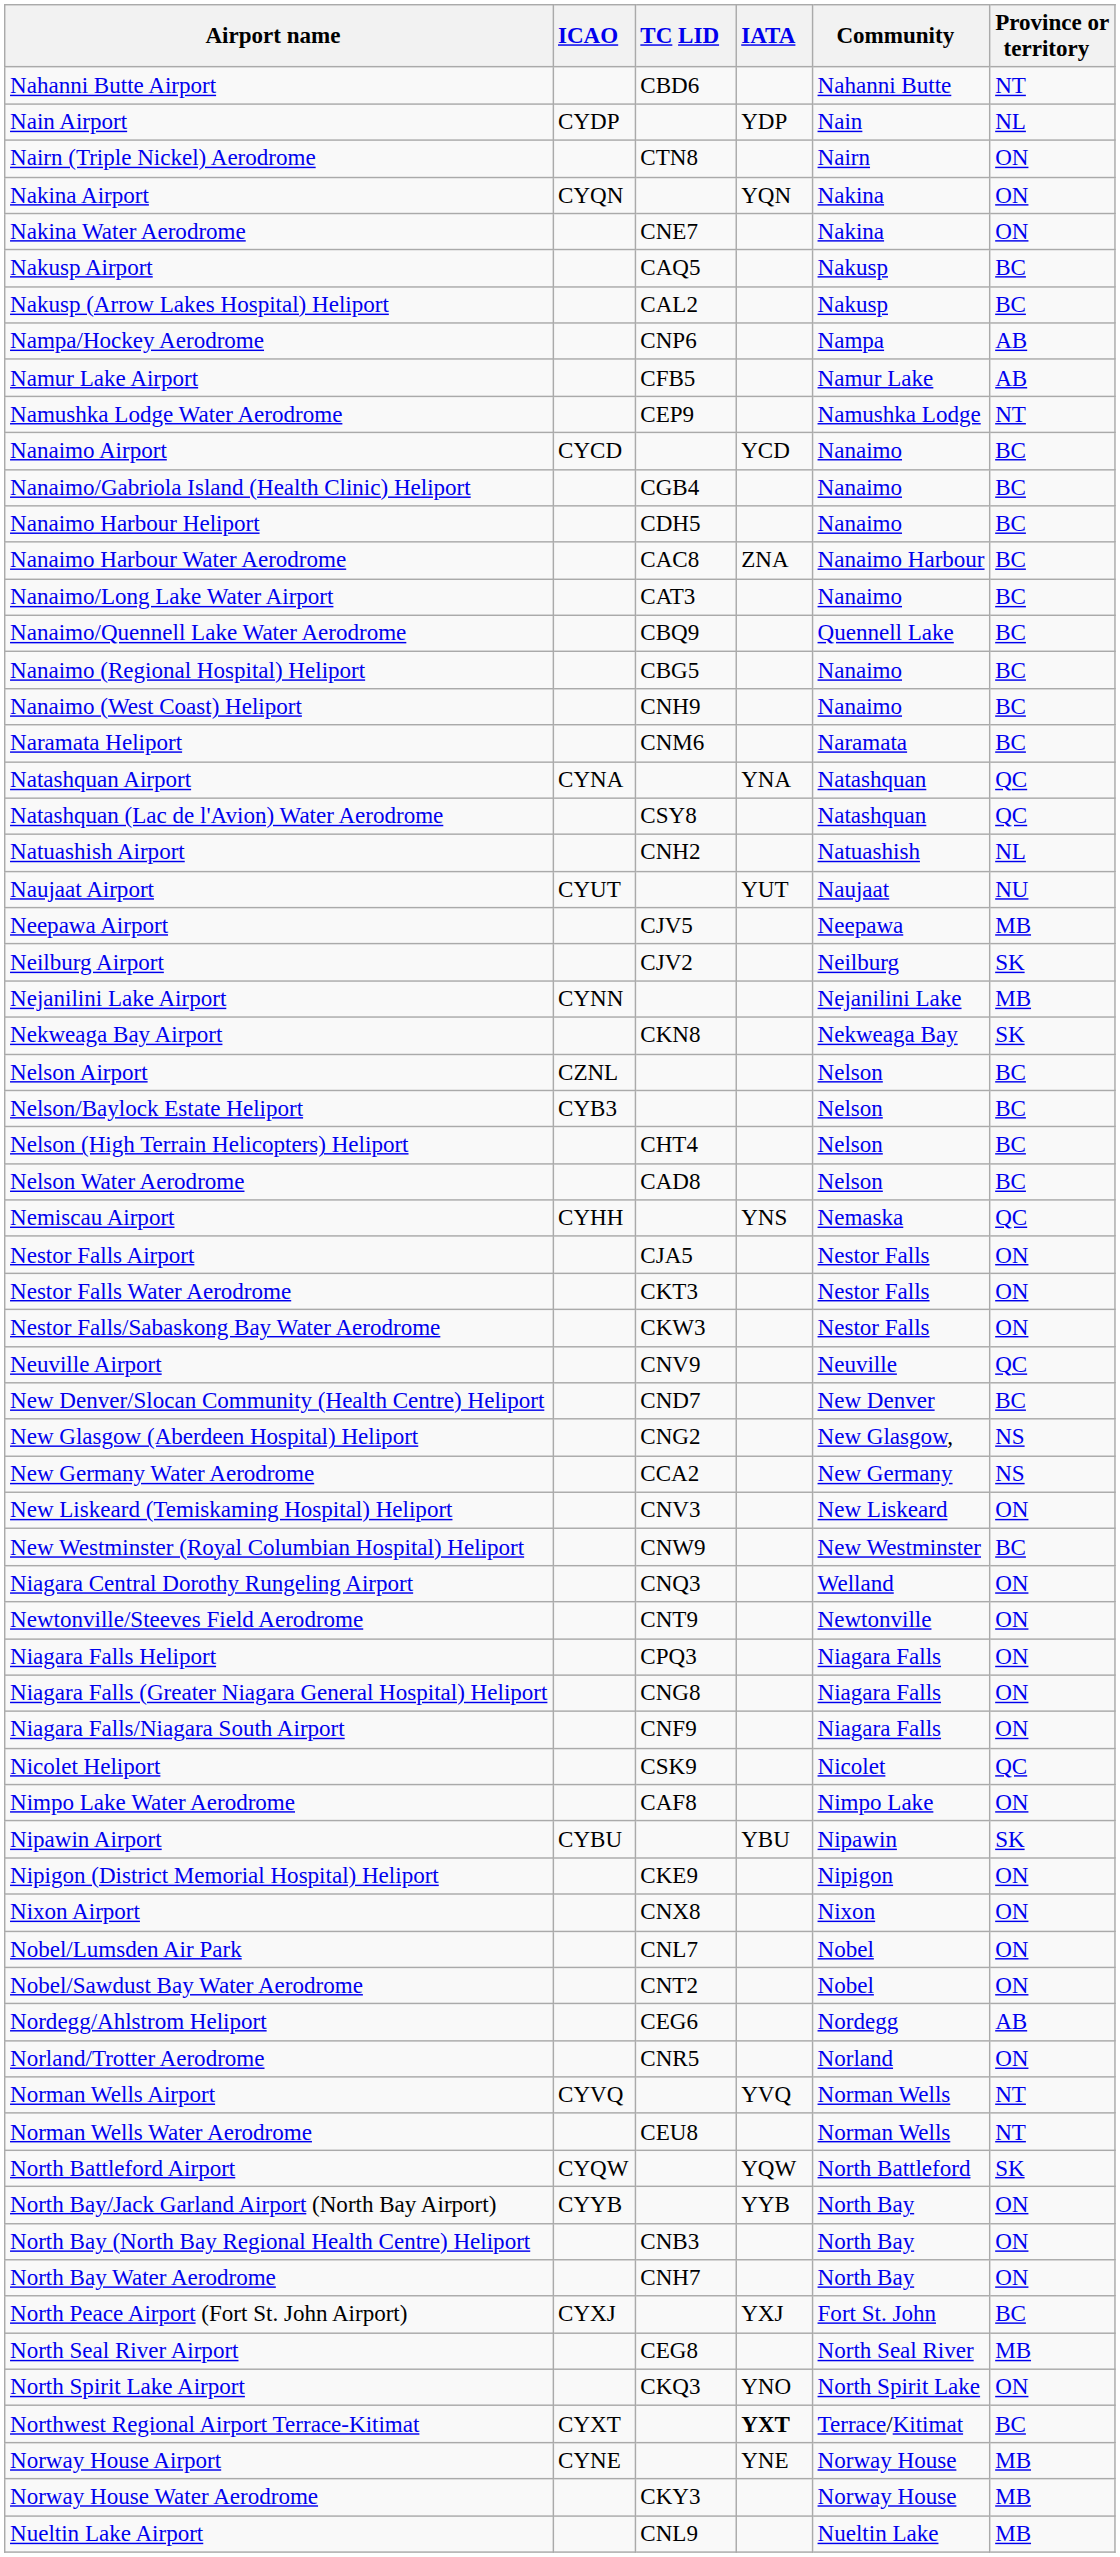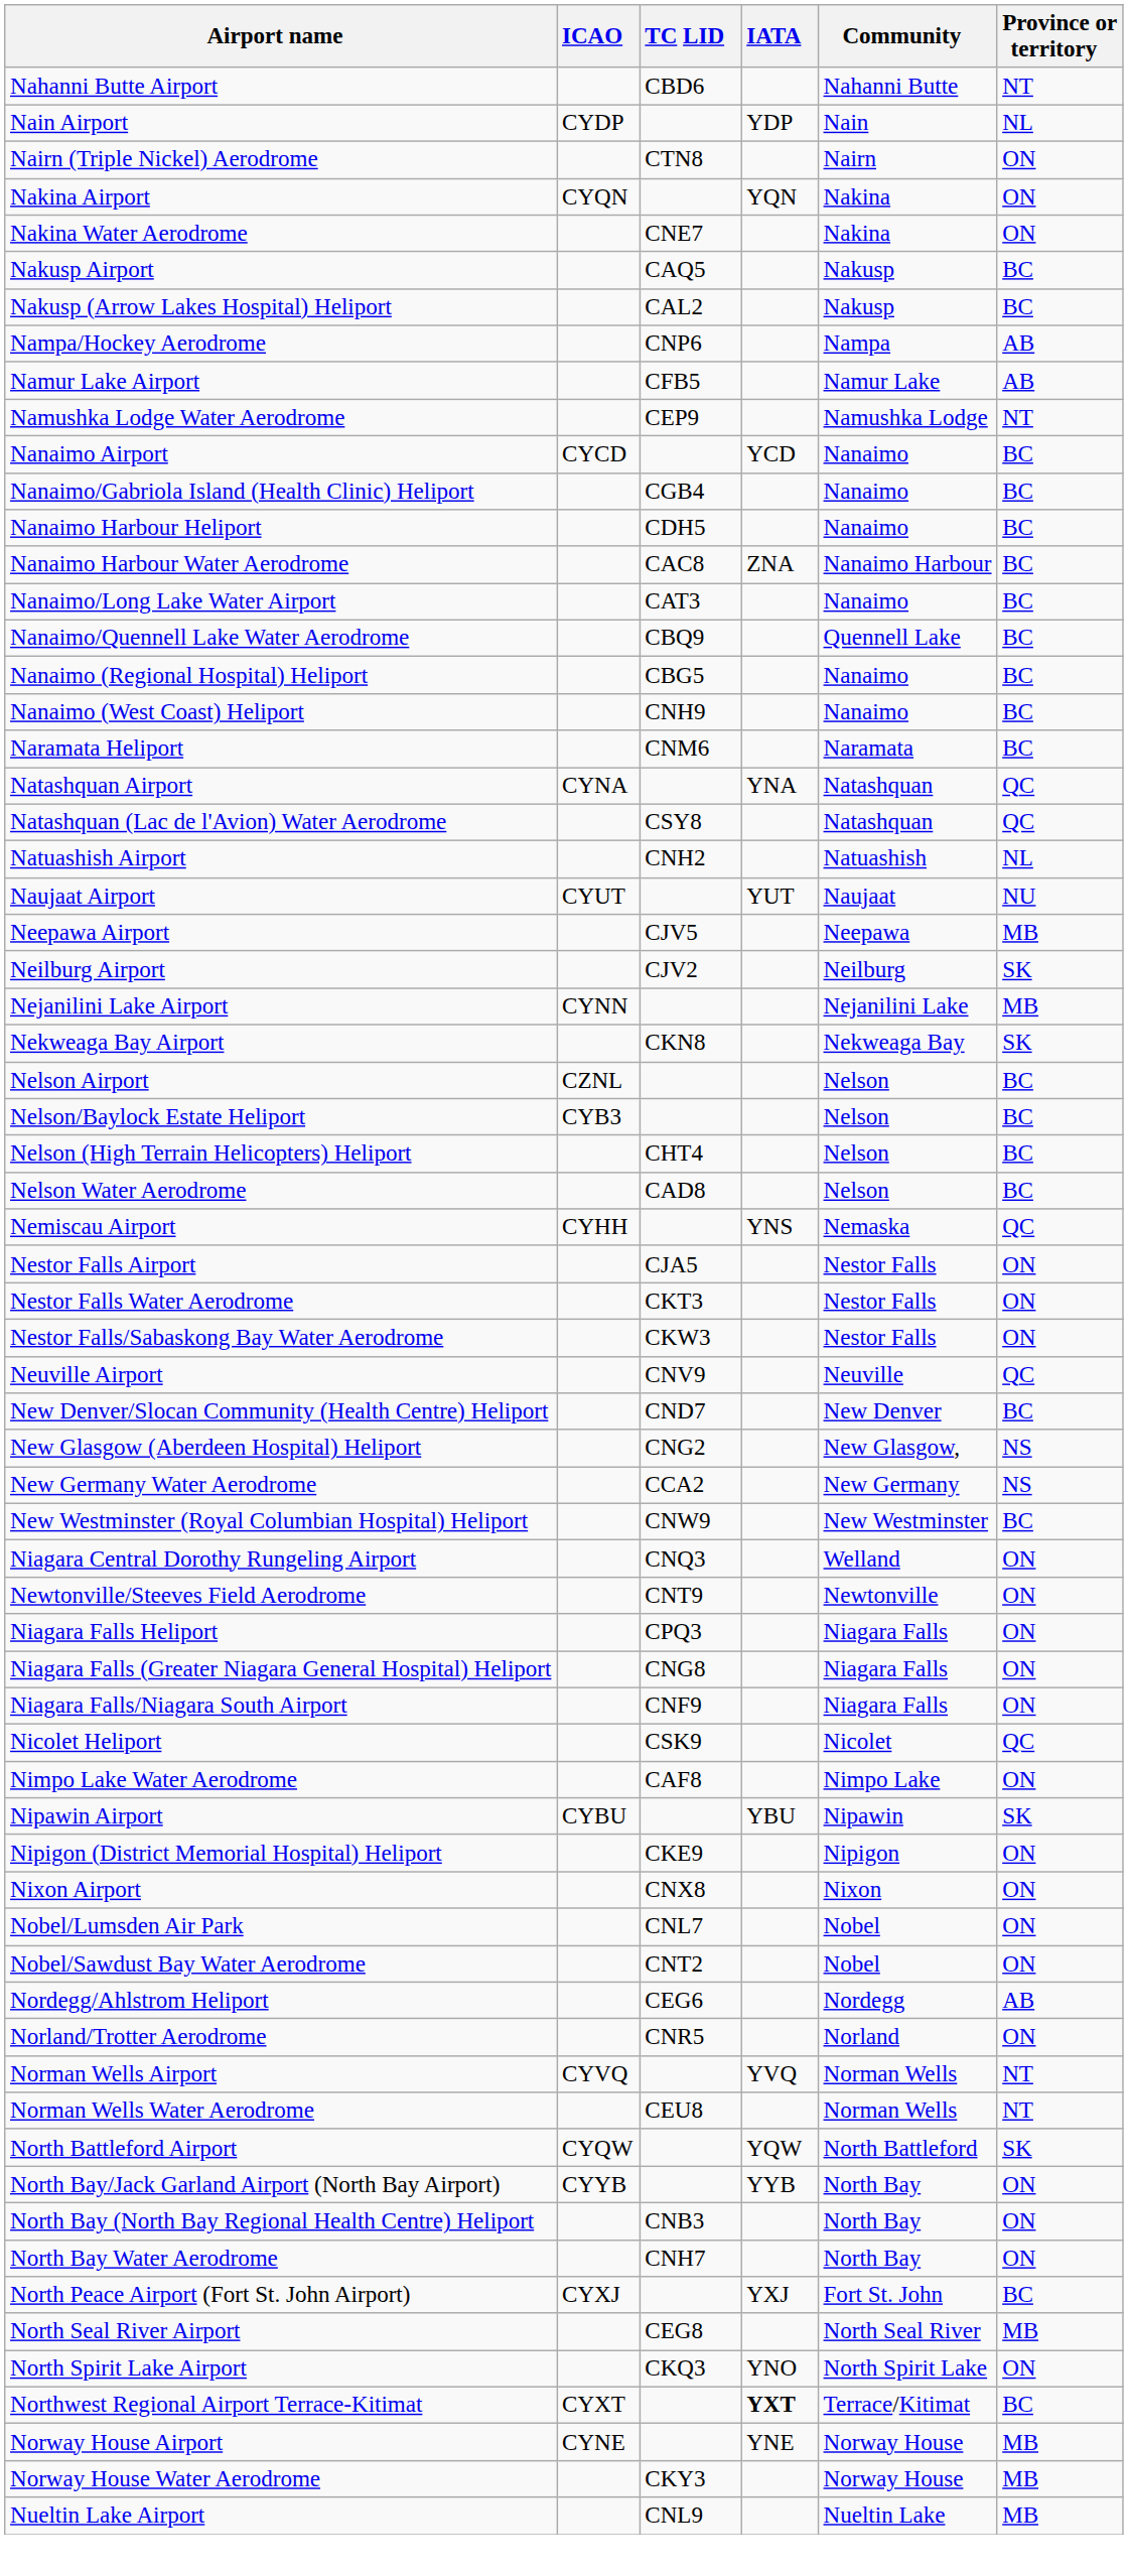 <table class="wikitable sortable" style="width:auto;">
 <tr>
 <th width="*">Airport name  </th>
 <th width="*"><a href='#'>ICAO</a>  </th>
 <th width="*"><a href='#'>TC</a> <a href='#'>LID</a>  </th>
 <th width="*"><a href='#'>IATA</a>  </th>
 <th width="*">Community  </th>
 <th width="*">Province or<br>territory  </th>
 </tr>
 <tr>
 <td><a href='#'>Nahanni Butte Airport</a></td>
 <td></td>
 <td>CBD6</td>
 <td></td>
 <td><a href='#'>Nahanni Butte</a></td>
 <td><a href='#'>NT</a></td>
 </tr>
 <tr>
 <td><a href='#'>Nain Airport</a></td>
 <td>CYDP</td>
 <td></td>
 <td>YDP</td>
 <td><a href='#'>Nain</a></td>
 <td><a href='#'>NL</a></td>
 </tr>
 <tr>
 <td><a href='#'>Nairn (Triple Nickel) Aerodrome</a></td>
 <td></td>
 <td>CTN8</td>
 <td></td>
 <td><a href='#'>Nairn</a></td>
 <td><a href='#'>ON</a></td>
 </tr>
 <tr>
 <td><a href='#'>Nakina Airport</a></td>
 <td>CYQN</td>
 <td></td>
 <td>YQN</td>
 <td><a href='#'>Nakina</a></td>
 <td><a href='#'>ON</a></td>
 </tr>
 <tr>
 <td><a href='#'>Nakina Water Aerodrome</a></td>
 <td></td>
 <td>CNE7</td>
 <td></td>
 <td><a href='#'>Nakina</a></td>
 <td><a href='#'>ON</a></td>
 </tr>
 <tr>
 <td><a href='#'>Nakusp Airport</a></td>
 <td></td>
 <td>CAQ5</td>
 <td></td>
 <td><a href='#'>Nakusp</a></td>
 <td><a href='#'>BC</a></td>
 </tr>
 <tr>
 <td><a href='#'>Nakusp (Arrow Lakes Hospital) Heliport</a></td>
 <td></td>
 <td>CAL2</td>
 <td></td>
 <td><a href='#'>Nakusp</a></td>
 <td><a href='#'>BC</a></td>
 </tr>
 <tr>
 <td><a href='#'>Nampa/Hockey Aerodrome</a></td>
 <td></td>
 <td>CNP6</td>
 <td></td>
 <td><a href='#'>Nampa</a></td>
 <td><a href='#'>AB</a></td>
 </tr>
 <tr>
 <td><a href='#'>Namur Lake Airport</a></td>
 <td></td>
 <td>CFB5</td>
 <td></td>
 <td><a href='#'>Namur Lake</a></td>
 <td><a href='#'>AB</a></td>
 </tr>
 <tr>
 <td><a href='#'>Namushka Lodge Water Aerodrome</a></td>
 <td></td>
 <td>CEP9</td>
 <td></td>
 <td><a href='#'>Namushka Lodge</a></td>
 <td><a href='#'>NT</a></td>
 </tr>
 <tr>
 <td><a href='#'>Nanaimo Airport</a></td>
 <td>CYCD</td>
 <td></td>
 <td>YCD</td>
 <td><a href='#'>Nanaimo</a></td>
 <td><a href='#'>BC</a></td>
 </tr>
 <tr>
 <td><a href='#'>Nanaimo/Gabriola Island (Health Clinic) Heliport</a></td>
 <td></td>
 <td>CGB4</td>
 <td></td>
 <td><a href='#'>Nanaimo</a></td>
 <td><a href='#'>BC</a></td>
 </tr>
 <tr>
 <td><a href='#'>Nanaimo Harbour Heliport</a></td>
 <td></td>
 <td>CDH5</td>
 <td></td>
 <td><a href='#'>Nanaimo</a></td>
 <td><a href='#'>BC</a></td>
 </tr>
 <tr>
 <td><a href='#'>Nanaimo Harbour Water Aerodrome</a></td>
 <td></td>
 <td>CAC8</td>
 <td>ZNA</td>
 <td><a href='#'>Nanaimo Harbour</a></td>
 <td><a href='#'>BC</a></td>
 </tr>
 <tr>
 <td><a href='#'>Nanaimo/Long Lake Water Airport</a></td>
 <td></td>
 <td>CAT3</td>
 <td></td>
 <td><a href='#'>Nanaimo</a></td>
 <td><a href='#'>BC</a></td>
 </tr>
 <tr>
 <td><a href='#'>Nanaimo/Quennell Lake Water Aerodrome</a></td>
 <td></td>
 <td>CBQ9</td>
 <td></td>
 <td><a href='#'>Quennell Lake</a></td>
 <td><a href='#'>BC</a></td>
 </tr>
 <tr>
 <td><a href='#'>Nanaimo (Regional Hospital) Heliport</a></td>
 <td></td>
 <td>CBG5</td>
 <td></td>
 <td><a href='#'>Nanaimo</a></td>
 <td><a href='#'>BC</a></td>
 </tr>
 <tr>
 <td><a href='#'>Nanaimo (West Coast) Heliport</a></td>
 <td></td>
 <td>CNH9</td>
 <td></td>
 <td><a href='#'>Nanaimo</a></td>
 <td><a href='#'>BC</a></td>
 </tr>
 <tr>
 <td><a href='#'>Naramata Heliport</a></td>
 <td></td>
 <td>CNM6</td>
 <td></td>
 <td><a href='#'>Naramata</a></td>
 <td><a href='#'>BC</a></td>
 </tr>
 <tr>
 <td><a href='#'>Natashquan Airport</a></td>
 <td>CYNA</td>
 <td></td>
 <td>YNA</td>
 <td><a href='#'>Natashquan</a></td>
 <td><a href='#'>QC</a></td>
 </tr>
 <tr>
 <td><a href='#'>Natashquan (Lac de l'Avion) Water Aerodrome</a></td>
 <td></td>
 <td>CSY8</td>
 <td></td>
 <td><a href='#'>Natashquan</a></td>
 <td><a href='#'>QC</a></td>
 </tr>
 <tr>
 <td><a href='#'>Natuashish Airport</a></td>
 <td></td>
 <td>CNH2</td>
 <td></td>
 <td><a href='#'>Natuashish</a></td>
 <td><a href='#'>NL</a></td>
 </tr>
 <tr>
 <td><a href='#'>Naujaat Airport</a></td>
 <td>CYUT</td>
 <td></td>
 <td>YUT</td>
 <td><a href='#'>Naujaat</a></td>
 <td><a href='#'>NU</a></td>
 </tr>
 <tr>
 <td><a href='#'>Neepawa Airport</a></td>
 <td></td>
 <td>CJV5</td>
 <td></td>
 <td><a href='#'>Neepawa</a></td>
 <td><a href='#'>MB</a></td>
 </tr>
 <tr>
 <td><a href='#'>Neilburg Airport</a></td>
 <td></td>
 <td>CJV2</td>
 <td></td>
 <td><a href='#'>Neilburg</a></td>
 <td><a href='#'>SK</a></td>
 </tr>
 <tr>
 <td><a href='#'>Nejanilini Lake Airport</a></td>
 <td>CYNN</td>
 <td></td>
 <td></td>
 <td><a href='#'>Nejanilini Lake</a></td>
 <td><a href='#'>MB</a></td>
 </tr>
 <tr>
 <td><a href='#'>Nekweaga Bay Airport</a></td>
 <td></td>
 <td>CKN8</td>
 <td></td>
 <td><a href='#'>Nekweaga Bay</a></td>
 <td><a href='#'>SK</a></td>
 </tr>
 <tr>
 <td><a href='#'>Nelson Airport</a></td>
 <td>CZNL</td>
 <td></td>
 <td></td>
 <td><a href='#'>Nelson</a></td>
 <td><a href='#'>BC</a></td>
 </tr>
 <tr>
 <td><a href='#'>Nelson/Baylock Estate Heliport</a></td>
 <td>CYB3</td>
 <td></td>
 <td></td>
 <td><a href='#'>Nelson</a></td>
 <td><a href='#'>BC</a></td>
 </tr>
 <tr>
 <td><a href='#'>Nelson (High Terrain Helicopters) Heliport</a></td>
 <td></td>
 <td>CHT4</td>
 <td></td>
 <td><a href='#'>Nelson</a></td>
 <td><a href='#'>BC</a></td>
 </tr>
 <tr>
 <td><a href='#'>Nelson Water Aerodrome</a></td>
 <td></td>
 <td>CAD8</td>
 <td></td>
 <td><a href='#'>Nelson</a></td>
 <td><a href='#'>BC</a></td>
 </tr>
 <tr>
 <td><a href='#'>Nemiscau Airport</a></td>
 <td>CYHH</td>
 <td></td>
 <td>YNS</td>
 <td><a href='#'>Nemaska</a></td>
 <td><a href='#'>QC</a></td>
 </tr>
 <tr>
 <td><a href='#'>Nestor Falls Airport</a></td>
 <td></td>
 <td>CJA5</td>
 <td></td>
 <td><a href='#'>Nestor Falls</a></td>
 <td><a href='#'>ON</a></td>
 </tr>
 <tr>
 <td><a href='#'>Nestor Falls Water Aerodrome</a></td>
 <td></td>
 <td>CKT3</td>
 <td></td>
 <td><a href='#'>Nestor Falls</a></td>
 <td><a href='#'>ON</a></td>
 </tr>
 <tr>
 <td><a href='#'>Nestor Falls/Sabaskong Bay Water Aerodrome</a></td>
 <td></td>
 <td>CKW3</td>
 <td></td>
 <td><a href='#'>Nestor Falls</a></td>
 <td><a href='#'>ON</a></td>
 </tr>
 <tr>
 <td><a href='#'>Neuville Airport</a></td>
 <td></td>
 <td>CNV9</td>
 <td></td>
 <td><a href='#'>Neuville</a></td>
 <td><a href='#'>QC</a></td>
 </tr>
 <tr>
 <td><a href='#'>New Denver/Slocan Community (Health Centre) Heliport</a></td>
 <td></td>
 <td>CND7</td>
 <td></td>
 <td><a href='#'>New Denver</a></td>
 <td><a href='#'>BC</a></td>
 </tr>
 <tr>
 <td><a href='#'>New Glasgow (Aberdeen Hospital) Heliport</a></td>
 <td></td>
 <td>CNG2</td>
 <td></td>
 <td><a href='#'>New Glasgow</a>,</td>
 <td><a href='#'>NS</a></td>
 </tr>
 <tr>
 <td><a href='#'>New Germany Water Aerodrome</a></td>
 <td></td>
 <td>CCA2</td>
 <td></td>
 <td><a href='#'>New Germany</a></td>
 <td><a href='#'>NS</a></td>
 </tr>
 <tr>
-<td><a href='#'>New Liskeard (Temiskaming Hospital) Heliport</a></td>
-<td></td>
-<td>CNV3</td>
-<td></td>
-<td><a href='#'>New Liskeard</a></td>
-<td><a href='#'>ON</a></td>
-</tr>
-<tr>
 <td><a href='#'>New Westminster (Royal Columbian Hospital) Heliport</a></td>
 <td></td>
 <td>CNW9</td>
 <td></td>
 <td><a href='#'>New Westminster</a></td>
 <td><a href='#'>BC</a></td>
 </tr>
 <tr>
 <td><a href='#'>Niagara Central Dorothy Rungeling Airport</a></td>
 <td></td>
 <td>CNQ3</td>
 <td></td>
 <td><a href='#'>Welland</a></td>
 <td><a href='#'>ON</a></td>
 </tr>
 <tr>
 <td><a href='#'>Newtonville/Steeves Field Aerodrome</a></td>
 <td></td>
 <td>CNT9</td>
 <td></td>
 <td><a href='#'>Newtonville</a></td>
 <td><a href='#'>ON</a></td>
 </tr>
 <tr>
 <td><a href='#'>Niagara Falls Heliport</a></td>
 <td></td>
 <td>CPQ3</td>
 <td></td>
 <td><a href='#'>Niagara Falls</a></td>
 <td><a href='#'>ON</a></td>
 </tr>
 <tr>
 <td><a href='#'>Niagara Falls (Greater Niagara General Hospital) Heliport</a></td>
 <td></td>
 <td>CNG8</td>
 <td></td>
 <td><a href='#'>Niagara Falls</a></td>
 <td><a href='#'>ON</a></td>
 </tr>
 <tr>
 <td><a href='#'>Niagara Falls/Niagara South Airport</a></td>
 <td></td>
 <td>CNF9</td>
 <td></td>
 <td><a href='#'>Niagara Falls</a></td>
 <td><a href='#'>ON</a></td>
 </tr>
 <tr>
 <td><a href='#'>Nicolet Heliport</a></td>
 <td></td>
 <td>CSK9</td>
 <td></td>
 <td><a href='#'>Nicolet</a></td>
 <td><a href='#'>QC</a></td>
 </tr>
 <tr>
 <td><a href='#'>Nimpo Lake Water Aerodrome</a></td>
 <td></td>
 <td>CAF8</td>
 <td></td>
 <td><a href='#'>Nimpo Lake</a></td>
 <td><a href='#'>ON</a></td>
 </tr>
 <tr>
 <td><a href='#'>Nipawin Airport</a></td>
 <td>CYBU</td>
 <td></td>
 <td>YBU</td>
 <td><a href='#'>Nipawin</a></td>
 <td><a href='#'>SK</a></td>
 </tr>
 <tr>
 <td><a href='#'>Nipigon (District Memorial Hospital) Heliport</a></td>
 <td></td>
 <td>CKE9</td>
 <td></td>
 <td><a href='#'>Nipigon</a></td>
 <td><a href='#'>ON</a></td>
 </tr>
 <tr>
 <td><a href='#'>Nixon Airport</a></td>
 <td></td>
 <td>CNX8</td>
 <td></td>
 <td><a href='#'>Nixon</a></td>
 <td><a href='#'>ON</a></td>
 </tr>
 <tr>
 <td><a href='#'>Nobel/Lumsden Air Park</a></td>
 <td></td>
 <td>CNL7</td>
 <td></td>
 <td><a href='#'>Nobel</a></td>
 <td><a href='#'>ON</a></td>
 </tr>
 <tr>
 <td><a href='#'>Nobel/Sawdust Bay Water Aerodrome</a></td>
 <td></td>
 <td>CNT2</td>
 <td></td>
 <td><a href='#'>Nobel</a></td>
 <td><a href='#'>ON</a></td>
 </tr>
 <tr>
 <td><a href='#'>Nordegg/Ahlstrom Heliport</a></td>
 <td></td>
 <td>CEG6</td>
 <td></td>
 <td><a href='#'>Nordegg</a></td>
 <td><a href='#'>AB</a></td>
 </tr>
 <tr>
 <td><a href='#'>Norland/Trotter Aerodrome</a></td>
 <td></td>
 <td>CNR5</td>
 <td></td>
 <td><a href='#'>Norland</a></td>
 <td><a href='#'>ON</a></td>
 </tr>
 <tr>
 <td><a href='#'>Norman Wells Airport</a></td>
 <td>CYVQ</td>
 <td></td>
 <td>YVQ</td>
 <td><a href='#'>Norman Wells</a></td>
 <td><a href='#'>NT</a></td>
 </tr>
 <tr>
 <td><a href='#'>Norman Wells Water Aerodrome</a></td>
 <td></td>
 <td>CEU8</td>
 <td></td>
 <td><a href='#'>Norman Wells</a></td>
 <td><a href='#'>NT</a></td>
 </tr>
 <tr>
 <td><a href='#'>North Battleford Airport</a></td>
 <td>CYQW</td>
 <td></td>
 <td>YQW</td>
 <td><a href='#'>North Battleford</a></td>
 <td><a href='#'>SK</a></td>
 </tr>
 <tr>
 <td><a href='#'>North Bay/Jack Garland Airport</a> (North Bay Airport)</td>
 <td>CYYB</td>
 <td></td>
 <td>YYB</td>
 <td><a href='#'>North Bay</a></td>
 <td><a href='#'>ON</a></td>
 </tr>
 <tr>
 <td><a href='#'>North Bay (North Bay Regional Health Centre) Heliport</a></td>
 <td></td>
 <td>CNB3</td>
 <td></td>
 <td><a href='#'>North Bay</a></td>
 <td><a href='#'>ON</a></td>
 </tr>
 <tr>
 <td><a href='#'>North Bay Water Aerodrome</a></td>
 <td></td>
 <td>CNH7</td>
 <td></td>
 <td><a href='#'>North Bay</a></td>
 <td><a href='#'>ON</a></td>
 </tr>
 <tr>
 <td><a href='#'>North Peace Airport</a> (Fort St. John Airport)</td>
 <td>CYXJ</td>
 <td></td>
 <td>YXJ</td>
 <td><a href='#'>Fort St. John</a></td>
 <td><a href='#'>BC</a></td>
 </tr>
 <tr>
 <td><a href='#'>North Seal River Airport</a></td>
 <td></td>
 <td>CEG8</td>
 <td></td>
 <td><a href='#'>North Seal River</a></td>
 <td><a href='#'>MB</a></td>
 </tr>
 <tr>
 <td><a href='#'>North Spirit Lake Airport</a></td>
 <td></td>
 <td>CKQ3</td>
 <td>YNO</td>
 <td><a href='#'>North Spirit Lake</a></td>
 <td><a href='#'>ON</a></td>
 </tr>
 <tr>
 <td><a href='#'>Northwest Regional Airport Terrace-Kitimat</a></td>
 <td>CYXT</td>
 <td></td>
 <td><strong>YXT</strong></td>
 <td><a href='#'>Terrace</a>/<a href='#'>Kitimat</a></td>
 <td><a href='#'>BC</a></td>
 </tr>
 <tr>
 <td><a href='#'>Norway House Airport</a></td>
 <td>CYNE</td>
 <td></td>
 <td>YNE</td>
 <td><a href='#'>Norway House</a></td>
 <td><a href='#'>MB</a></td>
 </tr>
 <tr>
 <td><a href='#'>Norway House Water Aerodrome</a></td>
 <td></td>
 <td>CKY3</td>
 <td></td>
 <td><a href='#'>Norway House</a></td>
 <td><a href='#'>MB</a></td>
 </tr>
 <tr>
 <td><a href='#'>Nueltin Lake Airport</a></td>
 <td></td>
 <td>CNL9</td>
 <td></td>
 <td><a href='#'>Nueltin Lake</a></td>
 <td><a href='#'>MB</a></td>
 </tr>
 </table>
